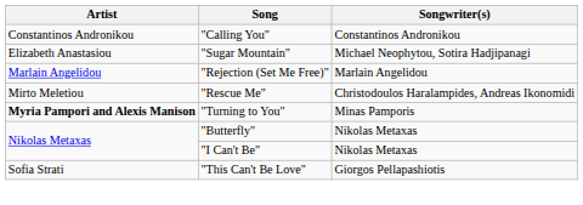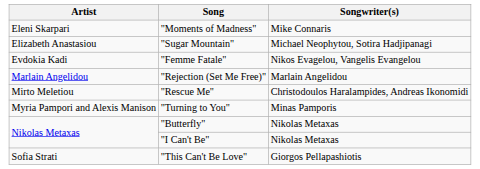 <table class="wikitable sortable" " style="margin: 1em auto 1em auto">
 <tr>
 <th>Artist</th>
 <th>Song</th>
 <th>Songwriter(s)</th>
 </tr>
 <tr>
-<td>Constantinos Andronikou</td>
-<td>"Calling You"</td>
-<td>Constantinos Andronikou</td>
+<td>Eleni Skarpari</td>
+<td>"Moments of Madness"</td>
+<td>Mike Connaris</td>
 </tr>
 <tr>
 <td>Elizabeth Anastasiou</td>
 <td>"Sugar Mountain"</td>
 <td>Michael Neophytou, Sotira Hadjipanagi</td>
+</tr>
+<tr>
+<td>Evdokia Kadi</td>
+<td>"Femme Fatale"</td>
+<td>Nikos Evagelou, Vangelis Evangelou</td>
 </tr>
 <tr>
 <td><a href='#'>Marlain Angelidou</a></td>
 <td>"Rejection (Set Me Free)"</td>
 <td>Marlain Angelidou</td>
 </tr>
 <tr>
 <td>Mirto Meletiou</td>
 <td>"Rescue Me"</td>
 <td>Christodoulos Haralampides, Andreas Ikonomidi</td>
 </tr>
 <tr>
-<td><strong>Myria Pampori and Alexis Manison</strong></td>
+<td>Myria Pampori and Alexis Manison</td>
 <td>"Turning to You"</td>
 <td>Minas Pamporis</td>
 </tr>
 <tr>
 <td rowspan="2"><a href='#'>Nikolas Metaxas</a></td>
 <td>"Butterfly"</td>
 <td>Nikolas Metaxas</td>
 </tr>
 <tr>
 <td>"I Can't Be"</td>
 <td>Nikolas Metaxas</td>
 </tr>
 <tr>
 <td>Sofia Strati</td>
 <td>"This Can't Be Love"</td>
 <td>Giorgos Pellapashiotis</td>
 </tr>
 </table>
